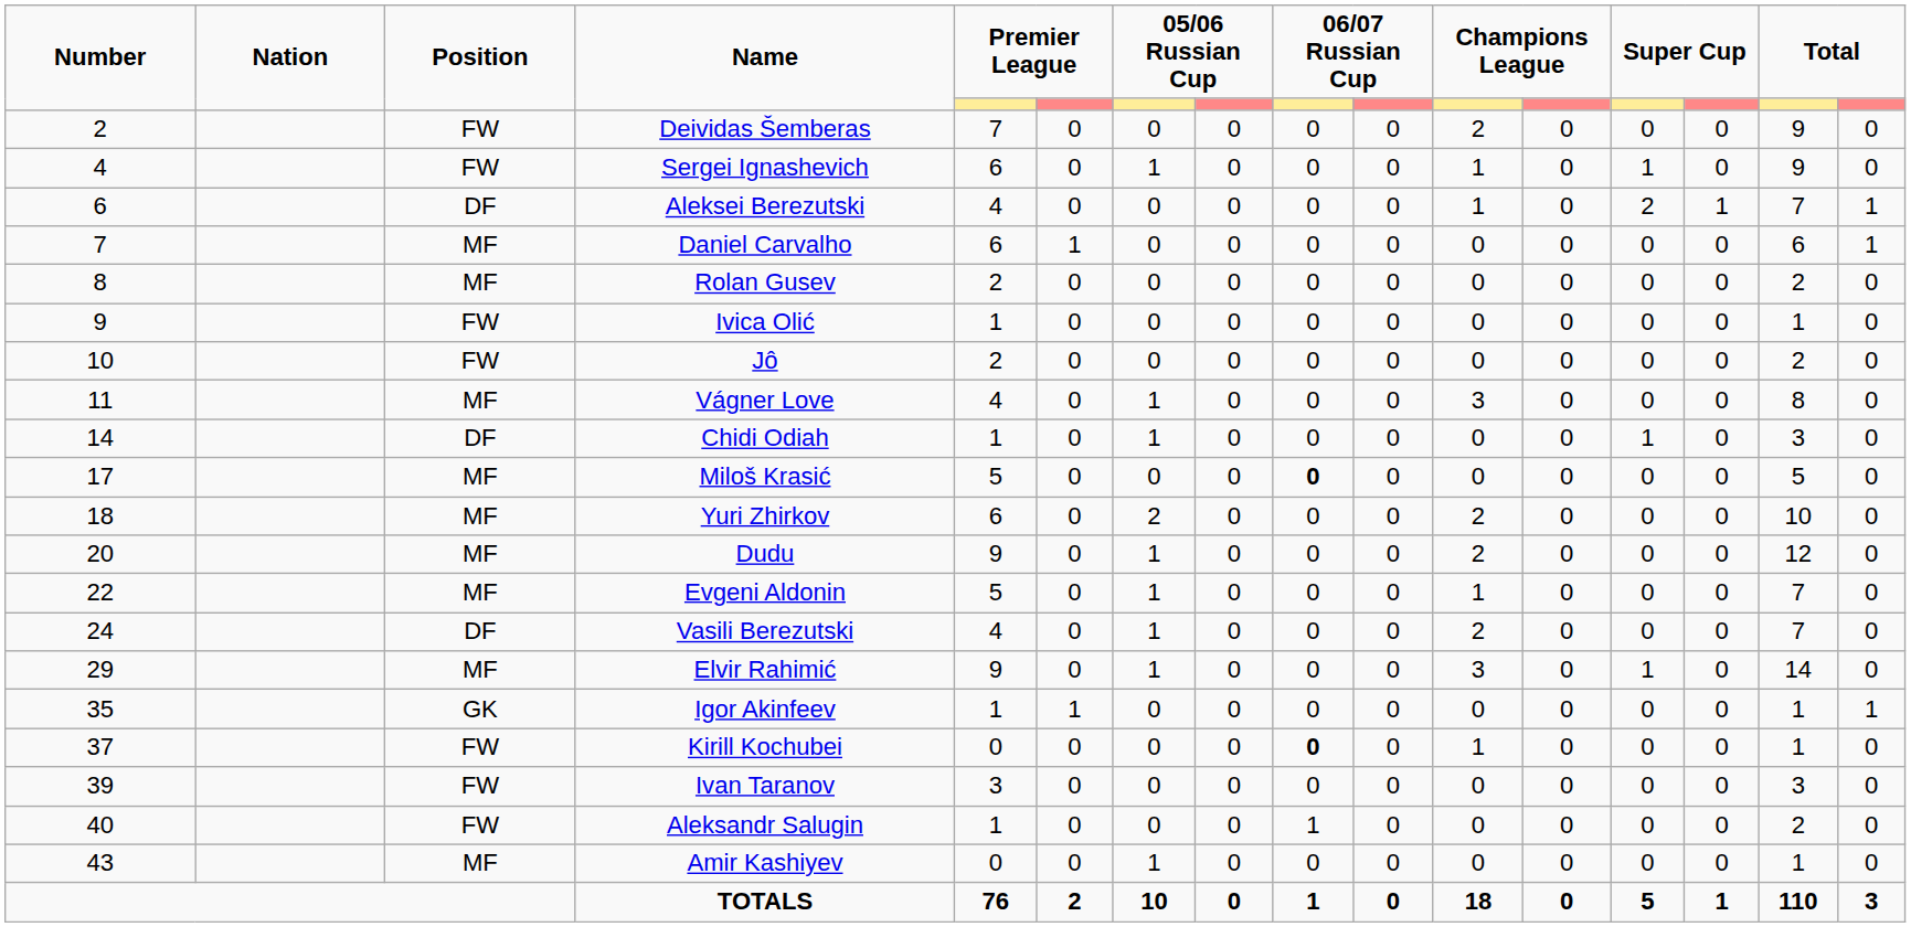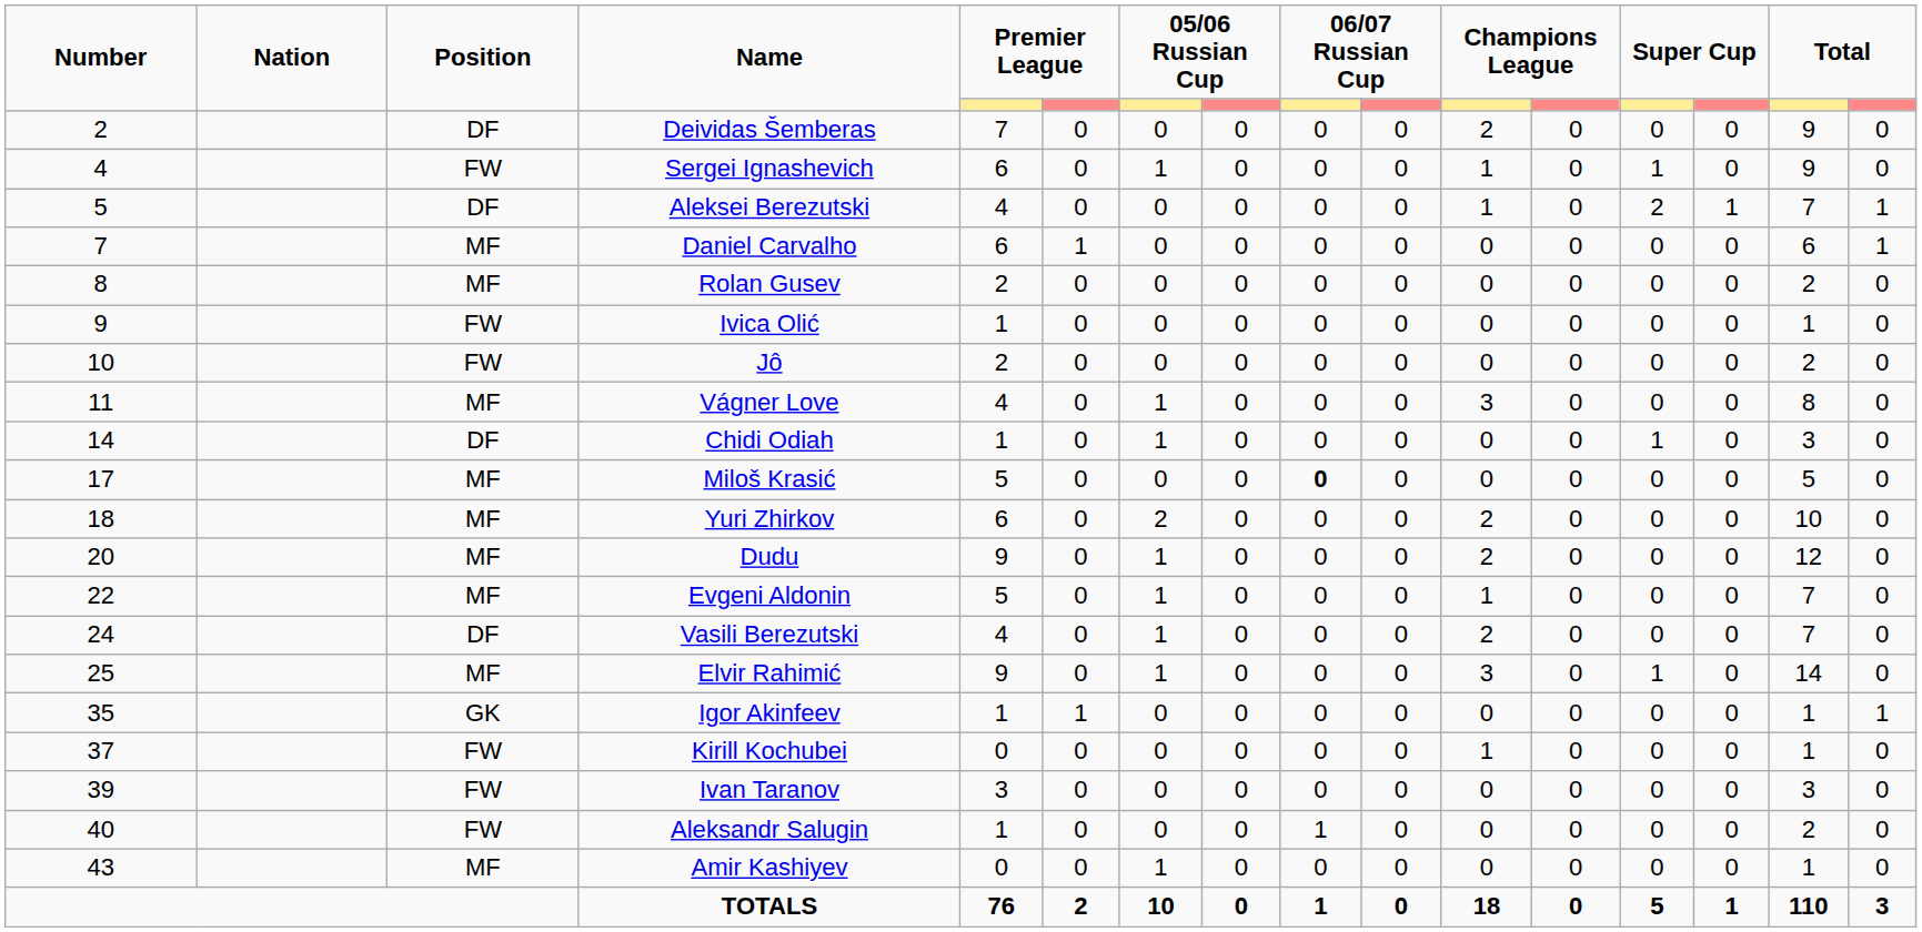 <table class="wikitable" style="font-size: 100%; text-align: center;">
 <tr>
 <td rowspan="2" width="10%" align="center"><strong>Number</strong></td>
 <td rowspan="2" width="10%" align="center"><strong>Nation</strong></td>
 <td rowspan="2" width="10%" align="center"><strong>Position</strong></td>
 <td rowspan="2" width="20%" align="center"><strong>Name</strong></td>
 <td colspan="2" align="center"><strong>Premier League</strong></td>
 <td colspan="2" align="center"><strong>05/06 Russian Cup</strong></td>
 <td colspan="2" align="center"><strong>06/07 Russian Cup</strong></td>
 <td colspan="2" align="center"><strong>Champions League</strong></td>
 <td colspan="2" align="center"><strong>Super Cup</strong></td>
 <td colspan="2" align="center"><strong>Total</strong></td>
 </tr>
 <tr>
 <th width=60 style="background: #FFEE99"></th>
 <th width=60 style="background: #FF8888"></th>
 <th width=60 style="background: #FFEE99"></th>
 <th width=60 style="background: #FF8888"></th>
 <th width=60 style="background: #FFEE99"></th>
 <th width=60 style="background: #FF8888"></th>
 <th width=60 style="background: #FFEE99"></th>
 <th width=60 style="background: #FF8888"></th>
 <th width=60 style="background: #FFEE99"></th>
 <th width=60 style="background: #FF8888"></th>
 <th width=60 style="background: #FFEE99"></th>
 <th width=60 style="background: #FF8888"></th>
 </tr>
 <tr>
 <td>2</td>
 <td></td>
-<td>FW</td>
+<td>DF</td>
 <td><a href='#'>Deividas Šemberas</a></td>
 <td>7</td>
 <td>0</td>
 <td>0</td>
 <td>0</td>
 <td>0</td>
 <td>0</td>
 <td>2</td>
 <td>0</td>
 <td>0</td>
 <td>0</td>
 <td>9</td>
 <td>0</td>
 </tr>
 <tr>
 <td>4</td>
 <td></td>
 <td>FW</td>
 <td><a href='#'>Sergei Ignashevich</a></td>
 <td>6</td>
 <td>0</td>
 <td>1</td>
 <td>0</td>
 <td>0</td>
 <td>0</td>
 <td>1</td>
 <td>0</td>
 <td>1</td>
 <td>0</td>
 <td>9</td>
 <td>0</td>
 </tr>
 <tr>
-<td>6</td>
+<td>5</td>
 <td></td>
 <td>DF</td>
 <td><a href='#'>Aleksei Berezutski</a></td>
 <td>4</td>
 <td>0</td>
 <td>0</td>
 <td>0</td>
 <td>0</td>
 <td>0</td>
 <td>1</td>
 <td>0</td>
 <td>2</td>
 <td>1</td>
 <td>7</td>
 <td>1</td>
 </tr>
 <tr>
 <td>7</td>
 <td></td>
 <td>MF</td>
 <td><a href='#'>Daniel Carvalho</a></td>
 <td>6</td>
 <td>1</td>
 <td>0</td>
 <td>0</td>
 <td>0</td>
 <td>0</td>
 <td>0</td>
 <td>0</td>
 <td>0</td>
 <td>0</td>
 <td>6</td>
 <td>1</td>
 </tr>
 <tr>
 <td>8</td>
 <td></td>
 <td>MF</td>
 <td><a href='#'>Rolan Gusev</a></td>
 <td>2</td>
 <td>0</td>
 <td>0</td>
 <td>0</td>
 <td>0</td>
 <td>0</td>
 <td>0</td>
 <td>0</td>
 <td>0</td>
 <td>0</td>
 <td>2</td>
 <td>0</td>
 </tr>
 <tr>
 <td>9</td>
 <td></td>
 <td>FW</td>
 <td><a href='#'>Ivica Olić</a></td>
 <td>1</td>
 <td>0</td>
 <td>0</td>
 <td>0</td>
 <td>0</td>
 <td>0</td>
 <td>0</td>
 <td>0</td>
 <td>0</td>
 <td>0</td>
 <td>1</td>
 <td>0</td>
 </tr>
 <tr>
 <td>10</td>
 <td></td>
 <td>FW</td>
 <td><a href='#'>Jô</a></td>
 <td>2</td>
 <td>0</td>
 <td>0</td>
 <td>0</td>
 <td>0</td>
 <td>0</td>
 <td>0</td>
 <td>0</td>
 <td>0</td>
 <td>0</td>
 <td>2</td>
 <td>0</td>
 </tr>
 <tr>
 <td>11</td>
 <td></td>
 <td>MF</td>
 <td><a href='#'>Vágner Love</a></td>
 <td>4</td>
 <td>0</td>
 <td>1</td>
 <td>0</td>
 <td>0</td>
 <td>0</td>
 <td>3</td>
 <td>0</td>
 <td>0</td>
 <td>0</td>
 <td>8</td>
 <td>0</td>
 </tr>
 <tr>
 <td>14</td>
 <td></td>
 <td>DF</td>
 <td><a href='#'>Chidi Odiah</a></td>
 <td>1</td>
 <td>0</td>
 <td>1</td>
 <td>0</td>
 <td>0</td>
 <td>0</td>
 <td>0</td>
 <td>0</td>
 <td>1</td>
 <td>0</td>
 <td>3</td>
 <td>0</td>
 </tr>
 <tr>
 <td>17</td>
 <td></td>
 <td>MF</td>
 <td><a href='#'>Miloš Krasić</a></td>
 <td>5</td>
 <td>0</td>
 <td>0</td>
 <td>0</td>
 <td><strong>0</strong></td>
 <td>0</td>
 <td>0</td>
 <td>0</td>
 <td>0</td>
 <td>0</td>
 <td>5</td>
 <td>0</td>
 </tr>
 <tr>
 <td>18</td>
 <td></td>
 <td>MF</td>
 <td><a href='#'>Yuri Zhirkov</a></td>
 <td>6</td>
 <td>0</td>
 <td>2</td>
 <td>0</td>
 <td>0</td>
 <td>0</td>
 <td>2</td>
 <td>0</td>
 <td>0</td>
 <td>0</td>
 <td>10</td>
 <td>0</td>
 </tr>
 <tr>
 <td>20</td>
 <td></td>
 <td>MF</td>
 <td><a href='#'>Dudu</a></td>
 <td>9</td>
 <td>0</td>
 <td>1</td>
 <td>0</td>
 <td>0</td>
 <td>0</td>
 <td>2</td>
 <td>0</td>
 <td>0</td>
 <td>0</td>
 <td>12</td>
 <td>0</td>
 </tr>
 <tr>
 <td>22</td>
 <td></td>
 <td>MF</td>
 <td><a href='#'>Evgeni Aldonin</a></td>
 <td>5</td>
 <td>0</td>
 <td>1</td>
 <td>0</td>
 <td>0</td>
 <td>0</td>
 <td>1</td>
 <td>0</td>
 <td>0</td>
 <td>0</td>
 <td>7</td>
 <td>0</td>
 </tr>
 <tr>
 <td>24</td>
 <td></td>
 <td>DF</td>
 <td><a href='#'>Vasili Berezutski</a></td>
 <td>4</td>
 <td>0</td>
 <td>1</td>
 <td>0</td>
 <td>0</td>
 <td>0</td>
 <td>2</td>
 <td>0</td>
 <td>0</td>
 <td>0</td>
 <td>7</td>
 <td>0</td>
 </tr>
 <tr>
-<td>29</td>
+<td>25</td>
 <td></td>
 <td>MF</td>
 <td><a href='#'>Elvir Rahimić</a></td>
 <td>9</td>
 <td>0</td>
 <td>1</td>
 <td>0</td>
 <td>0</td>
 <td>0</td>
 <td>3</td>
 <td>0</td>
 <td>1</td>
 <td>0</td>
 <td>14</td>
 <td>0</td>
 </tr>
 <tr>
 <td>35</td>
 <td></td>
 <td>GK</td>
 <td><a href='#'>Igor Akinfeev</a></td>
 <td>1</td>
 <td>1</td>
 <td>0</td>
 <td>0</td>
 <td>0</td>
 <td>0</td>
 <td>0</td>
 <td>0</td>
 <td>0</td>
 <td>0</td>
 <td>1</td>
 <td>1</td>
 </tr>
 <tr>
 <td>37</td>
 <td></td>
 <td>FW</td>
 <td><a href='#'>Kirill Kochubei</a></td>
 <td>0</td>
 <td>0</td>
 <td>0</td>
 <td>0</td>
-<td><strong>0</strong></td>
+<td>0</td>
 <td>0</td>
 <td>1</td>
 <td>0</td>
 <td>0</td>
 <td>0</td>
 <td>1</td>
 <td>0</td>
 </tr>
 <tr>
 <td>39</td>
 <td></td>
 <td>FW</td>
 <td><a href='#'>Ivan Taranov</a></td>
 <td>3</td>
 <td>0</td>
 <td>0</td>
 <td>0</td>
 <td>0</td>
 <td>0</td>
 <td>0</td>
 <td>0</td>
 <td>0</td>
 <td>0</td>
 <td>3</td>
 <td>0</td>
 </tr>
 <tr>
 <td>40</td>
 <td></td>
 <td>FW</td>
 <td><a href='#'>Aleksandr Salugin</a></td>
 <td>1</td>
 <td>0</td>
 <td>0</td>
 <td>0</td>
 <td>1</td>
 <td>0</td>
 <td>0</td>
 <td>0</td>
 <td>0</td>
 <td>0</td>
 <td>2</td>
 <td>0</td>
 </tr>
 <tr>
 <td>43</td>
 <td></td>
 <td>MF</td>
 <td><a href='#'>Amir Kashiyev</a></td>
 <td>0</td>
 <td>0</td>
 <td>1</td>
 <td>0</td>
 <td>0</td>
 <td>0</td>
 <td>0</td>
 <td>0</td>
 <td>0</td>
 <td>0</td>
 <td>1</td>
 <td>0</td>
 </tr>
 <tr>
 <td colspan="3"></td>
 <td><strong>TOTALS</strong></td>
 <td><strong>76</strong></td>
 <td><strong>2</strong></td>
 <td><strong>10</strong></td>
 <td><strong>0</strong></td>
 <td><strong>1</strong></td>
 <td><strong>0</strong></td>
 <td><strong>18</strong></td>
 <td><strong>0</strong></td>
 <td><strong>5</strong></td>
 <td><strong>1</strong></td>
 <td><strong>110</strong></td>
 <td><strong>3</strong></td>
 </tr>
 </table>
